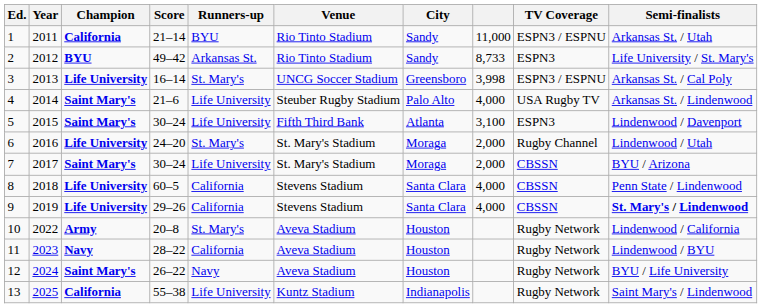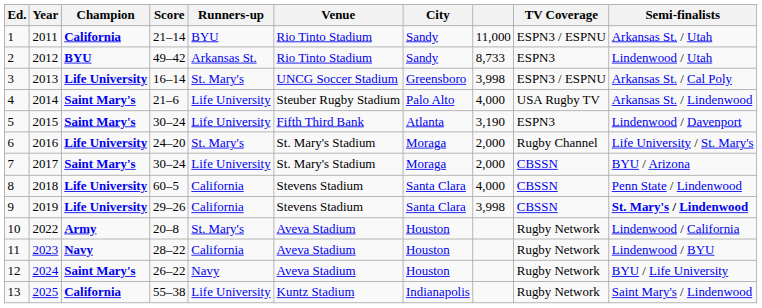 <table class="wikitable sortable" style= font-size:95%>
 <tr>
 <th>Ed.</th>
 <th>Year</th>
 <th>Champion</th>
 <th>Score</th>
 <th>Runners-up</th>
 <th>Venue</th>
 <th>City</th>
 <th></th>
 <th>TV Coverage</th>
 <th>Semi-finalists</th>
 </tr>
 <tr>
 <td>1</td>
 <td>2011</td>
 <td><strong><a href='#'>California</a></strong></td>
 <td>21–14</td>
 <td><a href='#'>BYU</a></td>
 <td><a href='#'>Rio Tinto Stadium</a></td>
 <td><a href='#'>Sandy</a></td>
 <td>11,000</td>
 <td>ESPN3 / ESPNU</td>
 <td><a href='#'>Arkansas St.</a> / <a href='#'>Utah</a></td>
 </tr>
 <tr>
 <td>2</td>
 <td>2012</td>
 <td><strong><a href='#'>BYU</a></strong></td>
 <td>49–42</td>
 <td><a href='#'>Arkansas St.</a></td>
 <td><a href='#'>Rio Tinto Stadium</a></td>
 <td><a href='#'>Sandy</a></td>
 <td>8,733</td>
 <td>ESPN3</td>
-<td><a href='#'>Life University</a> / <a href='#'>St. Mary's</a></td>
+<td><a href='#'>Lindenwood</a> / <a href='#'>Utah</a></td>
 </tr>
 <tr>
 <td>3</td>
 <td>2013</td>
 <td><strong><a href='#'>Life University</a></strong></td>
 <td>16–14</td>
 <td><a href='#'>St. Mary's</a></td>
 <td><a href='#'>UNCG Soccer Stadium</a></td>
 <td><a href='#'>Greensboro</a></td>
 <td>3,998</td>
 <td>ESPN3 / ESPNU</td>
 <td><a href='#'>Arkansas St.</a> / <a href='#'>Cal Poly</a></td>
 </tr>
 <tr>
 <td>4</td>
 <td>2014</td>
 <td><strong><a href='#'>Saint Mary's</a></strong></td>
 <td>21–6</td>
 <td><a href='#'>Life University</a></td>
 <td>Steuber Rugby Stadium</td>
 <td><a href='#'>Palo Alto</a></td>
 <td>4,000</td>
 <td>USA Rugby TV</td>
 <td><a href='#'>Arkansas St.</a> / <a href='#'>Lindenwood</a></td>
 </tr>
 <tr>
 <td>5</td>
 <td>2015</td>
 <td><strong><a href='#'>Saint Mary's</a></strong></td>
 <td>30–24</td>
 <td><a href='#'>Life University</a></td>
 <td><a href='#'>Fifth Third Bank</a></td>
 <td><a href='#'>Atlanta</a></td>
-<td>3,100</td>
+<td>3,190</td>
 <td>ESPN3</td>
 <td><a href='#'>Lindenwood</a> / <a href='#'>Davenport</a></td>
 </tr>
 <tr>
 <td>6</td>
 <td>2016</td>
 <td><strong><a href='#'>Life University</a></strong></td>
 <td>24–20</td>
 <td><a href='#'>St. Mary's</a></td>
 <td>St. Mary's Stadium</td>
 <td><a href='#'>Moraga</a></td>
 <td>2,000</td>
 <td>Rugby Channel</td>
-<td><a href='#'>Lindenwood</a> / <a href='#'>Utah</a></td>
+<td><a href='#'>Life University</a> / <a href='#'>St. Mary's</a></td>
 </tr>
 <tr>
 <td>7</td>
 <td>2017</td>
 <td><strong><a href='#'>Saint Mary's</a></strong></td>
 <td>30–24</td>
 <td><a href='#'>Life University</a></td>
 <td>St. Mary's Stadium</td>
 <td><a href='#'>Moraga</a></td>
 <td>2,000</td>
 <td><a href='#'>CBSSN</a></td>
 <td><a href='#'>BYU</a> / <a href='#'>Arizona</a></td>
 </tr>
 <tr>
 <td>8</td>
 <td>2018</td>
 <td><strong><a href='#'>Life University</a></strong></td>
 <td>60–5</td>
 <td><a href='#'>California</a></td>
 <td>Stevens Stadium</td>
 <td><a href='#'>Santa Clara</a></td>
 <td>4,000</td>
 <td><a href='#'>CBSSN</a></td>
 <td><a href='#'>Penn State</a> / <a href='#'>Lindenwood</a></td>
 </tr>
 <tr>
 <td>9</td>
 <td>2019</td>
 <td><strong><a href='#'>Life University</a></strong></td>
 <td>29–26</td>
 <td><a href='#'>California</a></td>
 <td>Stevens Stadium</td>
 <td><a href='#'>Santa Clara</a></td>
-<td>4,000</td>
+<td>3,998</td>
 <td><a href='#'>CBSSN</a></td>
 <td><strong><a href='#'>St. Mary's</a> / <a href='#'>Lindenwood</a></strong></td>
 </tr>
 <tr>
 <td>10</td>
 <td>2022</td>
 <td><strong><a href='#'>Army</a></strong></td>
 <td>20–8</td>
 <td><a href='#'>St. Mary's</a></td>
 <td><a href='#'>Aveva Stadium</a></td>
 <td><a href='#'>Houston</a></td>
 <td></td>
 <td>Rugby Network</td>
 <td><a href='#'>Lindenwood</a> / <a href='#'>California</a></td>
 </tr>
 <tr>
 <td>11</td>
 <td><a href='#'>2023</a></td>
 <td><strong><a href='#'>Navy</a></strong></td>
 <td>28–22</td>
 <td><a href='#'>California</a></td>
 <td><a href='#'>Aveva Stadium</a></td>
 <td><a href='#'>Houston</a></td>
 <td></td>
 <td>Rugby Network</td>
 <td><a href='#'>Lindenwood</a> / <a href='#'>BYU</a></td>
 </tr>
 <tr>
 <td>12</td>
 <td><a href='#'>2024</a></td>
 <td><strong><a href='#'>Saint Mary's</a></strong></td>
 <td>26–22</td>
 <td><a href='#'>Navy</a></td>
 <td><a href='#'>Aveva Stadium</a></td>
 <td><a href='#'>Houston</a></td>
 <td></td>
 <td>Rugby Network</td>
 <td><a href='#'>BYU</a>  / <a href='#'>Life University</a></td>
 </tr>
 <tr>
 <td>13</td>
 <td><a href='#'>2025</a></td>
 <td><a href='#'><strong>California</strong></a></td>
 <td>55–38</td>
 <td><a href='#'>Life University</a></td>
 <td><a href='#'>Kuntz Stadium</a></td>
 <td><a href='#'>Indianapolis</a></td>
 <td></td>
 <td>Rugby Network</td>
 <td><a href='#'>Saint Mary's</a> / <a href='#'>Lindenwood</a></td>
 </tr>
 </table>
